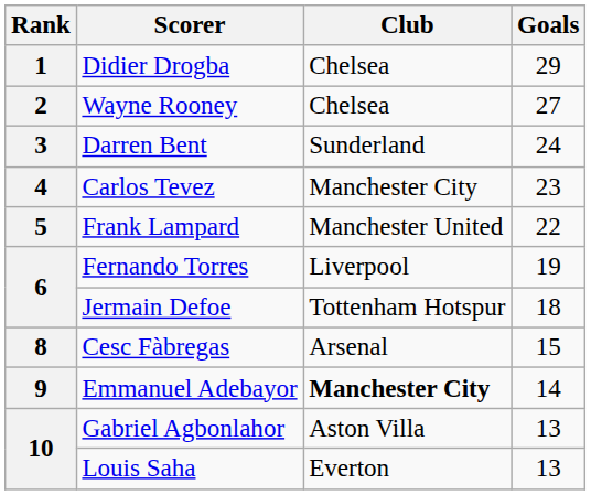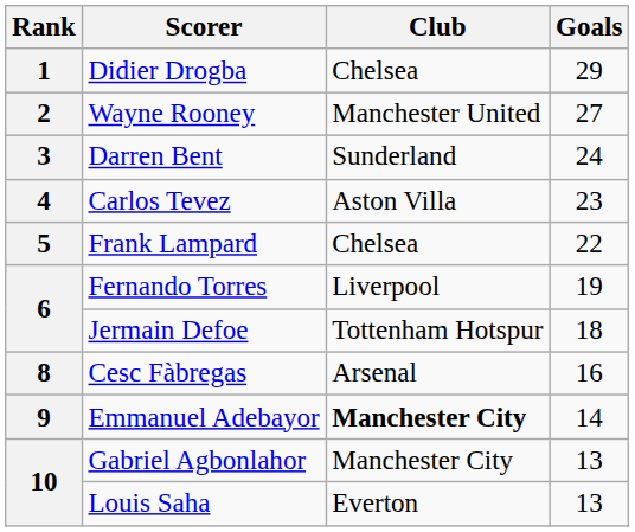 <table class="wikitable" style="text-align:center">
 <tr>
 <th>Rank</th>
 <th>Scorer</th>
 <th>Club</th>
 <th>Goals</th>
 </tr>
 <tr>
 <th>1</th>
 <td align="left"> <a href='#'>Didier Drogba</a></td>
 <td align="left">Chelsea</td>
 <td>29</td>
 </tr>
 <tr>
 <th>2</th>
 <td align="left"> <a href='#'>Wayne Rooney</a></td>
-<td align="left">Chelsea</td>
+<td align="left">Manchester United</td>
 <td>27</td>
 </tr>
 <tr>
 <th>3</th>
 <td align="left"> <a href='#'>Darren Bent</a></td>
 <td align="left">Sunderland</td>
 <td>24</td>
 </tr>
 <tr>
 <th>4</th>
 <td align="left"> <a href='#'>Carlos Tevez</a></td>
-<td align="left">Manchester City</td>
+<td align="left">Aston Villa</td>
 <td>23</td>
 </tr>
 <tr>
 <th>5</th>
 <td align="left"> <a href='#'>Frank Lampard</a></td>
-<td align="left">Manchester United</td>
+<td align="left">Chelsea</td>
 <td>22</td>
 </tr>
 <tr>
 <th rowspan="2">6</th>
 <td align="left"> <a href='#'>Fernando Torres</a></td>
 <td align="left">Liverpool</td>
 <td>19</td>
 </tr>
 <tr>
 <td align="left"> <a href='#'>Jermain Defoe</a></td>
 <td align="left">Tottenham Hotspur</td>
 <td>18</td>
 </tr>
 <tr>
 <th>8</th>
 <td align="left"> <a href='#'>Cesc Fàbregas</a></td>
 <td align="left">Arsenal</td>
-<td>15</td>
+<td>16</td>
 </tr>
 <tr>
 <th>9</th>
 <td align="left"> <a href='#'>Emmanuel Adebayor</a></td>
 <td align="left"><strong>Manchester City</strong></td>
 <td>14</td>
 </tr>
 <tr>
 <th rowspan="2">10</th>
 <td align="left"> <a href='#'>Gabriel Agbonlahor</a></td>
-<td align="left">Aston Villa</td>
+<td align="left">Manchester City</td>
 <td>13</td>
 </tr>
 <tr>
 <td align="left"> <a href='#'>Louis Saha</a></td>
 <td align="left">Everton</td>
 <td>13</td>
 </tr>
 </table>
